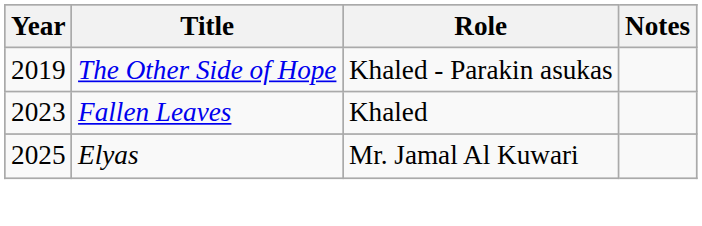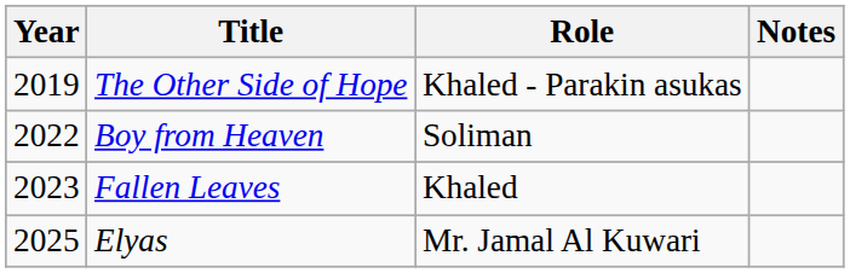 <table class="wikitable sortable">
 <tr>
 <th>Year</th>
 <th>Title</th>
 <th>Role</th>
 <th class="unsortable">Notes</th>
 </tr>
 <tr>
 <td>2019</td>
 <td><em><a href='#'>The Other Side of Hope</a></em></td>
 <td>Khaled - Parakin asukas</td>
+<td></td>
+</tr>
+<tr>
+<td>2022</td>
+<td><em><a href='#'>Boy from Heaven</a></em></td>
+<td>Soliman</td>
 <td></td>
 </tr>
 <tr>
 <td>2023</td>
 <td><em><a href='#'>Fallen Leaves</a></em></td>
 <td>Khaled</td>
 <td></td>
 </tr>
 <tr>
 <td>2025</td>
 <td><em>Elyas</em></td>
 <td>Mr. Jamal Al Kuwari</td>
 <td></td>
 </tr>
 </table>
